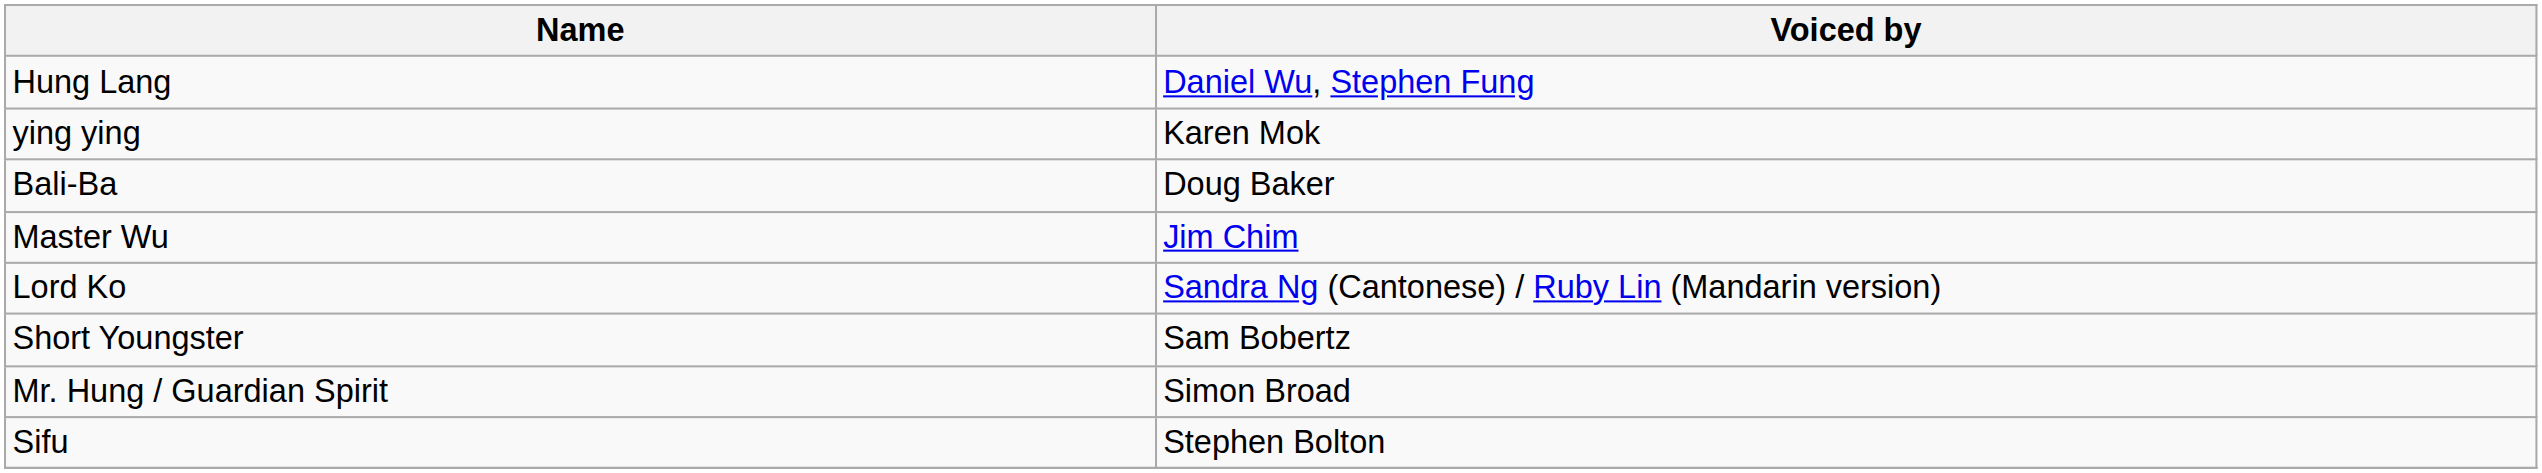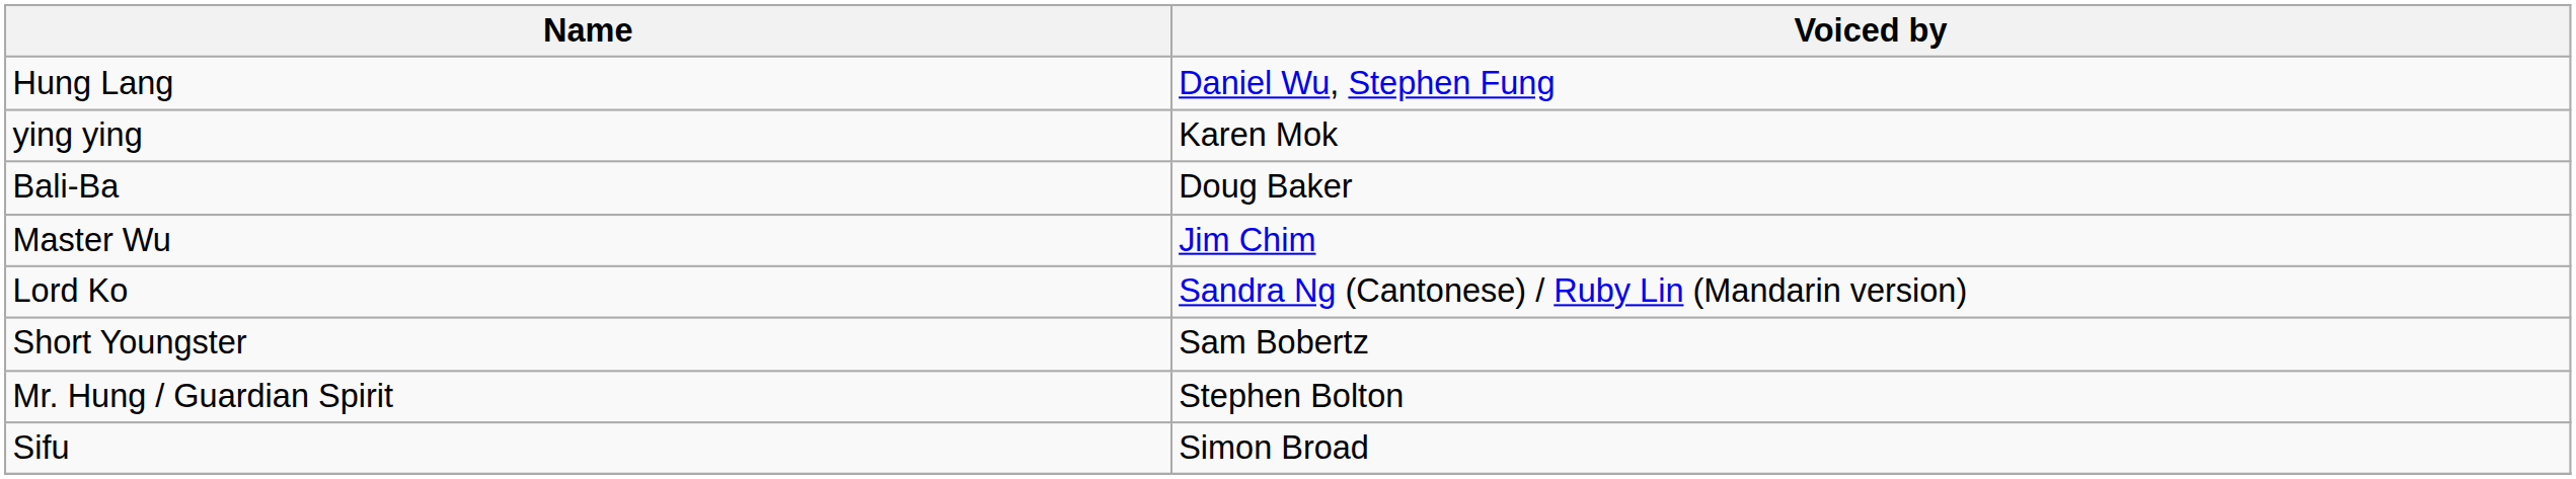 <table class="wikitable">
 <tr>
 <th width=25%>Name</th>
 <th width=30%>Voiced by</th>
 </tr>
 <tr>
 <td>Hung Lang</td>
 <td><a href='#'>Daniel Wu</a>, <a href='#'>Stephen Fung</a></td>
 </tr>
 <tr>
 <td>ying ying</td>
 <td>Karen Mok</td>
 </tr>
 <tr>
 <td>Bali-Ba</td>
 <td>Doug Baker</td>
 </tr>
 <tr>
 <td>Master Wu</td>
 <td><a href='#'>Jim Chim</a></td>
 </tr>
 <tr>
 <td>Lord Ko</td>
 <td><a href='#'>Sandra Ng</a> (Cantonese) / <a href='#'>Ruby Lin</a> (Mandarin version)</td>
 </tr>
 <tr>
 <td>Short Youngster</td>
 <td>Sam Bobertz</td>
 </tr>
 <tr>
 <td>Mr. Hung / Guardian Spirit</td>
-<td>Simon Broad</td>
+<td>Stephen Bolton</td>
 </tr>
 <tr>
 <td>Sifu</td>
-<td>Stephen Bolton</td>
+<td>Simon Broad</td>
 </tr>
 <tr>
 </tr>
 </table>
